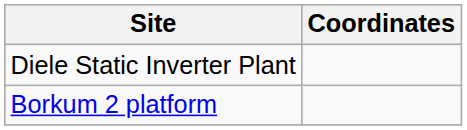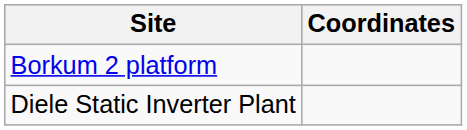 <table class="wikitable sortable">
 <tr>
 <th>Site</th>
 <th>Coordinates</th>
 </tr>
 <tr>
+<td><a href='#'>Borkum 2 platform</a></td>
+<td></td>
+</tr>
+<tr>
 <td>Diele Static Inverter Plant</td>
 <td></td>
 </tr>
-<tr>
-<td><a href='#'>Borkum 2 platform</a></td>
-<td></td>
-</tr>
 </table>
